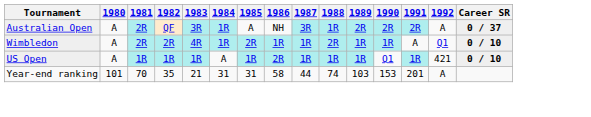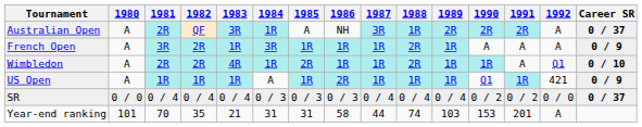 <table class="wikitable">
 <tr>
 <th>Tournament</th>
 <th><a href='#'>1980</a></th>
 <th><a href='#'>1981</a></th>
 <th><a href='#'>1982</a></th>
 <th><a href='#'>1983</a></th>
 <th><a href='#'>1984</a></th>
 <th><a href='#'>1985</a></th>
 <th><a href='#'>1986</a></th>
 <th><a href='#'>1987</a></th>
 <th><a href='#'>1988</a></th>
 <th><a href='#'>1989</a></th>
 <th><a href='#'>1990</a></th>
 <th><a href='#'>1991</a></th>
 <th><a href='#'>1992</a></th>
 <th>Career SR</th>
 </tr>
 <tr>
 <td style="background:#EFEFEF;"><a href='#'>Australian Open</a></td>
 <td align="center">A</td>
 <td align="center" style="background:#afeeee;"><a href='#'>2R</a></td>
 <td align="center" style="background:#ffebcd;"><a href='#'>QF</a></td>
 <td align="center" style="background:#afeeee;"><a href='#'>3R</a></td>
 <td align="center" style="background:#afeeee;"><a href='#'>1R</a></td>
 <td align="center">A</td>
 <td align="center">NH</td>
 <td align="center" style="background:#afeeee;"><a href='#'>3R</a></td>
 <td align="center" style="background:#afeeee;"><a href='#'>1R</a></td>
 <td align="center" style="background:#afeeee;"><a href='#'>2R</a></td>
 <td align="center" style="background:#afeeee;"><a href='#'>2R</a></td>
 <td align="center" style="background:#afeeee;"><a href='#'>2R</a></td>
 <td align="center">A</td>
 <td align="center" style="background:#EFEFEF;"><strong>0 / 37</strong></td>
 </tr>
 <tr>
+<td style="background:#EFEFEF;"><a href='#'>French Open</a></td>
+<td align="center">A</td>
+<td align="center" style="background:#afeeee;"><a href='#'>3R</a></td>
+<td align="center" style="background:#afeeee;"><a href='#'>2R</a></td>
+<td align="center" style="background:#afeeee;"><a href='#'>1R</a></td>
+<td align="center" style="background:#afeeee;"><a href='#'>3R</a></td>
+<td align="center" style="background:#afeeee;"><a href='#'>1R</a></td>
+<td align="center" style="background:#afeeee;"><a href='#'>1R</a></td>
+<td align="center" style="background:#afeeee;"><a href='#'>1R</a></td>
+<td align="center" style="background:#afeeee;"><a href='#'>2R</a></td>
+<td align="center" style="background:#afeeee;"><a href='#'>1R</a></td>
+<td align="center">A</td>
+<td align="center">A</td>
+<td align="center">A</td>
+<td align="center" style="background:#EFEFEF;"><strong>0 / 9</strong></td>
+</tr>
+<tr>
 <td style="background:#EFEFEF;"><a href='#'>Wimbledon</a></td>
 <td align="center">A</td>
 <td align="center" style="background:#afeeee;"><a href='#'>2R</a></td>
 <td align="center" style="background:#afeeee;"><a href='#'>2R</a></td>
 <td align="center" style="background:#afeeee;"><a href='#'>4R</a></td>
 <td align="center" style="background:#afeeee;"><a href='#'>1R</a></td>
 <td align="center" style="background:#afeeee;"><a href='#'>2R</a></td>
 <td align="center" style="background:#afeeee;"><a href='#'>1R</a></td>
 <td align="center" style="background:#afeeee;"><a href='#'>1R</a></td>
 <td align="center" style="background:#afeeee;"><a href='#'>2R</a></td>
 <td align="center" style="background:#afeeee;"><a href='#'>1R</a></td>
 <td align="center" style="background:#afeeee;"><a href='#'>1R</a></td>
 <td align="center">A</td>
 <td align="center"><a href='#'>Q1</a></td>
 <td align="center" style="background:#EFEFEF;"><strong>0 / 10</strong></td>
 </tr>
 <tr>
 <td style="background:#EFEFEF;"><a href='#'>US Open</a></td>
 <td align="center">A</td>
 <td align="center" style="background:#afeeee;"><a href='#'>1R</a></td>
 <td align="center" style="background:#afeeee;"><a href='#'>1R</a></td>
 <td align="center" style="background:#afeeee;"><a href='#'>1R</a></td>
 <td align="center">A</td>
 <td align="center" style="background:#afeeee;"><a href='#'>1R</a></td>
 <td align="center" style="background:#afeeee;"><a href='#'>2R</a></td>
 <td align="center" style="background:#afeeee;"><a href='#'>1R</a></td>
 <td align="center" style="background:#afeeee;"><a href='#'>1R</a></td>
 <td align="center" style="background:#afeeee;"><a href='#'>1R</a></td>
 <td align="center"><a href='#'>Q1</a></td>
 <td align="center" style="background:#afeeee;"><a href='#'>1R</a></td>
 <td align="center">421</td>
-<td align="center" style="background:#EFEFEF;"><strong>0 / 10</strong></td>
+<td align="center" style="background:#EFEFEF;"><strong>0 / 9</strong></td>
+</tr>
+<tr>
+<td style="background:#EFEFEF;">SR</td>
+<td align="center" style="background:#EFEFEF;">0 / 0</td>
+<td align="center" style="background:#EFEFEF;">0 / 4</td>
+<td align="center" style="background:#EFEFEF;">0 / 4</td>
+<td align="center" style="background:#EFEFEF;">0 / 4</td>
+<td align="center" style="background:#EFEFEF;">0 / 3</td>
+<td align="center" style="background:#EFEFEF;">0 / 3</td>
+<td align="center" style="background:#EFEFEF;">0 / 3</td>
+<td align="center" style="background:#EFEFEF;">0 / 4</td>
+<td align="center" style="background:#EFEFEF;">0 / 4</td>
+<td align="center" style="background:#EFEFEF;">0 / 4</td>
+<td align="center" style="background:#EFEFEF;">0 / 2</td>
+<td align="center" style="background:#EFEFEF;">0 / 2</td>
+<td align="center" style="background:#EFEFEF;">0 / 0</td>
+<td align="center" style="background:#EFEFEF;"><strong>0 / 37</strong></td>
 </tr>
 <tr>
 <td align=left>Year-end ranking</td>
 <td align="center">101</td>
 <td align="center">70</td>
 <td align="center">35</td>
 <td align="center">21</td>
 <td align="center">31</td>
 <td align="center">31</td>
 <td align="center">58</td>
 <td align="center">44</td>
 <td align="center">74</td>
 <td align="center">103</td>
 <td align="center">153</td>
 <td align="center">201</td>
 <td align="center">A</td>
 </tr>
 </table>
